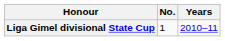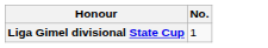 <table class="wikitable plainrowheaders">
 <tr>
 <th scope=col>Honour</th>
 <th scope=col>No.</th>
-<th scope=col>Years</th>
 </tr>
 <tr>
 <th scope=row>Liga Gimel divisional <a href='#'>State Cup</a></th>
 <td>1</td>
-<td><a href='#'>2010–11</a></td>
 </tr>
 </table>
